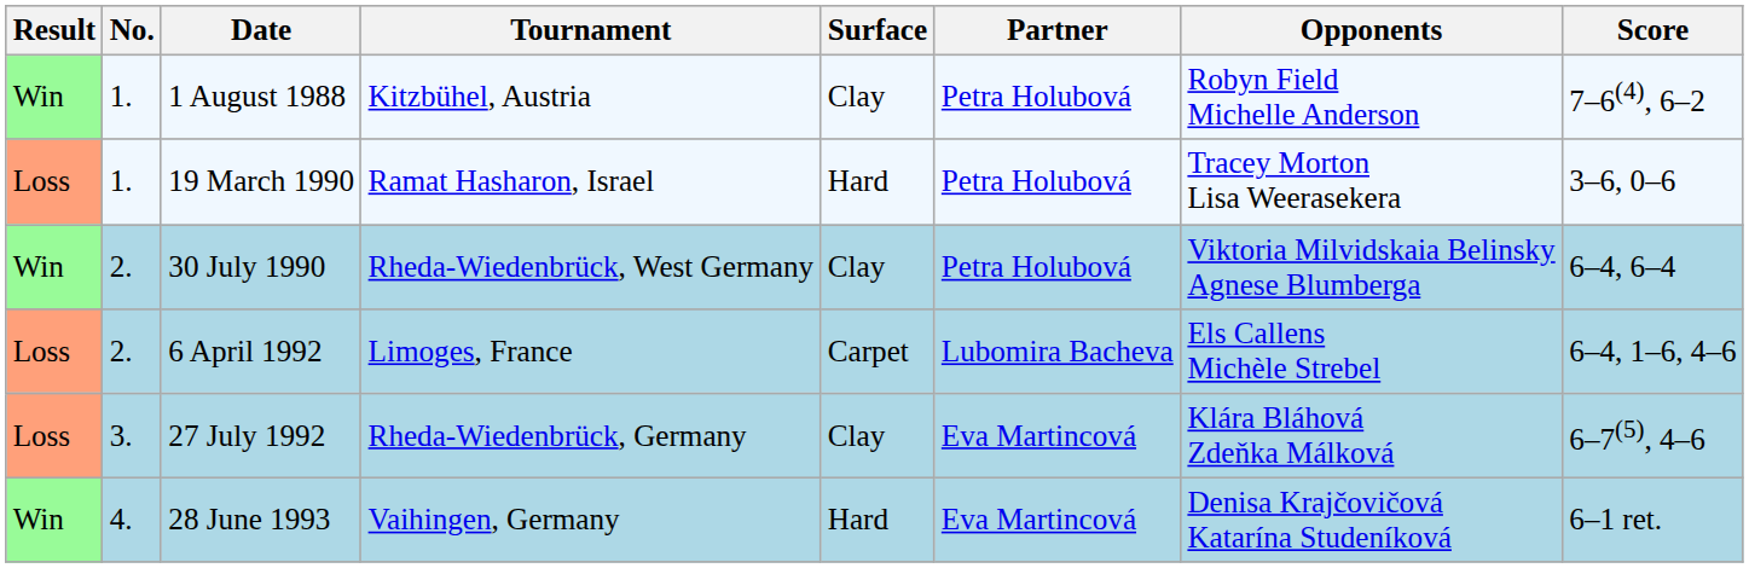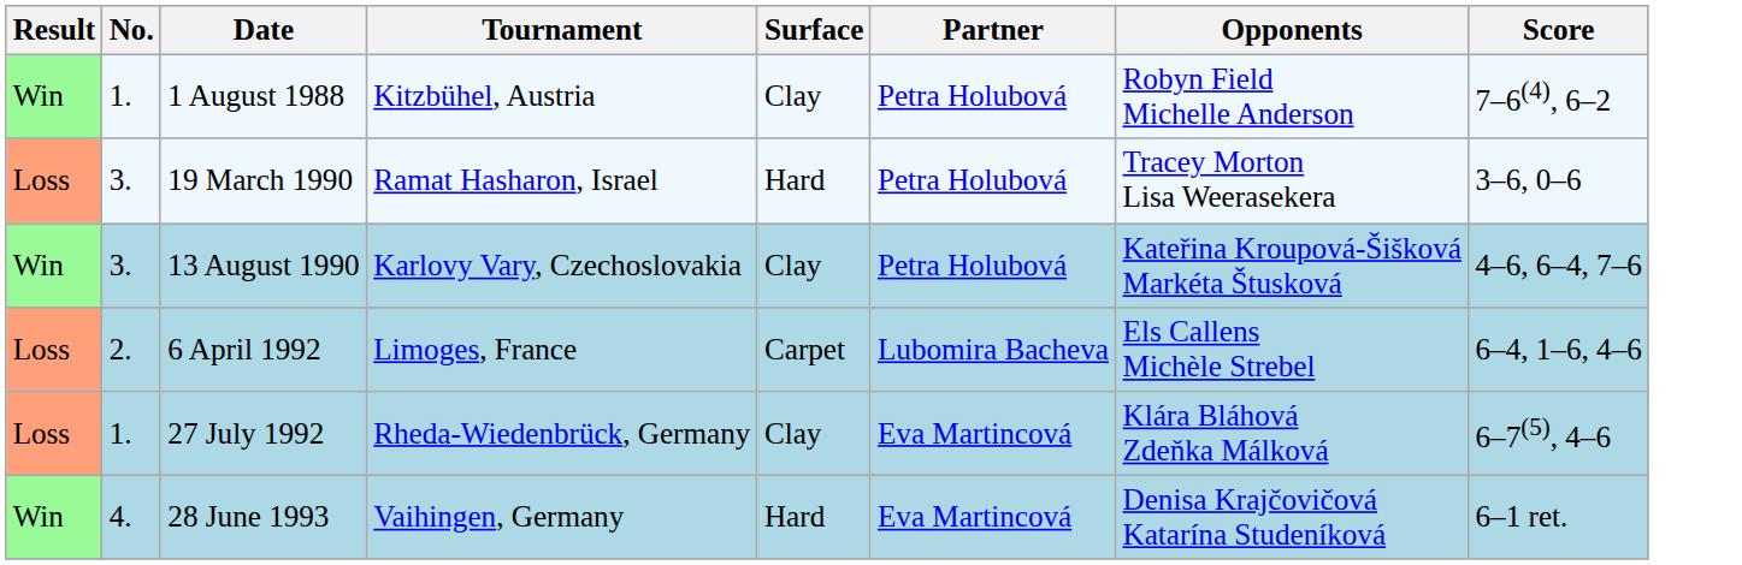 <table class="sortable wikitable" style=font-size:97%>
 <tr>
 <th>Result</th>
 <th>No.</th>
 <th>Date</th>
 <th>Tournament</th>
 <th>Surface</th>
 <th>Partner</th>
 <th>Opponents</th>
 <th>Score</th>
 </tr>
 <tr bgcolor=f0f8ff>
 <td style="background:#98fb98;">Win</td>
 <td>1.</td>
 <td>1 August 1988</td>
 <td><a href='#'>Kitzbühel</a>, Austria</td>
 <td>Clay</td>
 <td> <a href='#'>Petra Holubová</a></td>
 <td> <a href='#'>Robyn Field</a> <br>  <a href='#'>Michelle Anderson</a></td>
 <td>7–6<sup>(4)</sup>, 6–2</td>
 </tr>
 <tr style="background:#f0f8ff;">
 <td style="background:#ffa07a;">Loss</td>
-<td>1.</td>
+<td>3.</td>
 <td>19 March 1990</td>
 <td><a href='#'>Ramat Hasharon</a>, Israel</td>
 <td>Hard</td>
 <td> <a href='#'>Petra Holubová</a></td>
 <td> <a href='#'>Tracey Morton</a> <br>  Lisa Weerasekera</td>
 <td>3–6, 0–6</td>
 </tr>
 <tr style="background:lightblue;">
 <td style="background:#98fb98;">Win</td>
-<td>2.</td>
-<td>30 July 1990</td>
-<td><a href='#'>Rheda-Wiedenbrück</a>, West Germany</td>
+<td>3.</td>
+<td>13 August 1990</td>
+<td><a href='#'>Karlovy Vary</a>, Czechoslovakia</td>
 <td>Clay</td>
 <td> <a href='#'>Petra Holubová</a></td>
-<td> <a href='#'>Viktoria Milvidskaia Belinsky</a> <br>  <a href='#'>Agnese Blumberga</a></td>
-<td>6–4, 6–4</td>
+<td> <a href='#'>Kateřina Kroupová-Šišková</a> <br>  <a href='#'>Markéta Štusková</a></td>
+<td>4–6, 6–4, 7–6</td>
 </tr>
 <tr style="background:lightblue;">
 <td style="background:#ffa07a;">Loss</td>
 <td>2.</td>
 <td>6 April 1992</td>
 <td><a href='#'>Limoges</a>, France</td>
 <td>Carpet</td>
 <td> <a href='#'>Lubomira Bacheva</a></td>
 <td> <a href='#'>Els Callens</a> <br>  <a href='#'>Michèle Strebel</a></td>
 <td>6–4, 1–6, 4–6</td>
 </tr>
 <tr style="background:lightblue;">
 <td style="background:#ffa07a;">Loss</td>
-<td>3.</td>
+<td>1.</td>
 <td>27 July 1992</td>
 <td><a href='#'>Rheda-Wiedenbrück</a>, Germany</td>
 <td>Clay</td>
 <td> <a href='#'>Eva Martincová</a></td>
 <td> <a href='#'>Klára Bláhová</a> <br>  <a href='#'>Zdeňka Málková</a></td>
 <td>6–7<sup>(5)</sup>, 4–6</td>
 </tr>
 <tr bgcolor=lightblue>
 <td style="background:#98fb98;">Win</td>
 <td>4.</td>
 <td>28 June 1993</td>
 <td><a href='#'>Vaihingen</a>, Germany</td>
 <td>Hard</td>
 <td> <a href='#'>Eva Martincová</a></td>
 <td> <a href='#'>Denisa Krajčovičová</a> <br>  <a href='#'>Katarína Studeníková</a></td>
 <td>6–1 ret.</td>
 </tr>
 </table>
